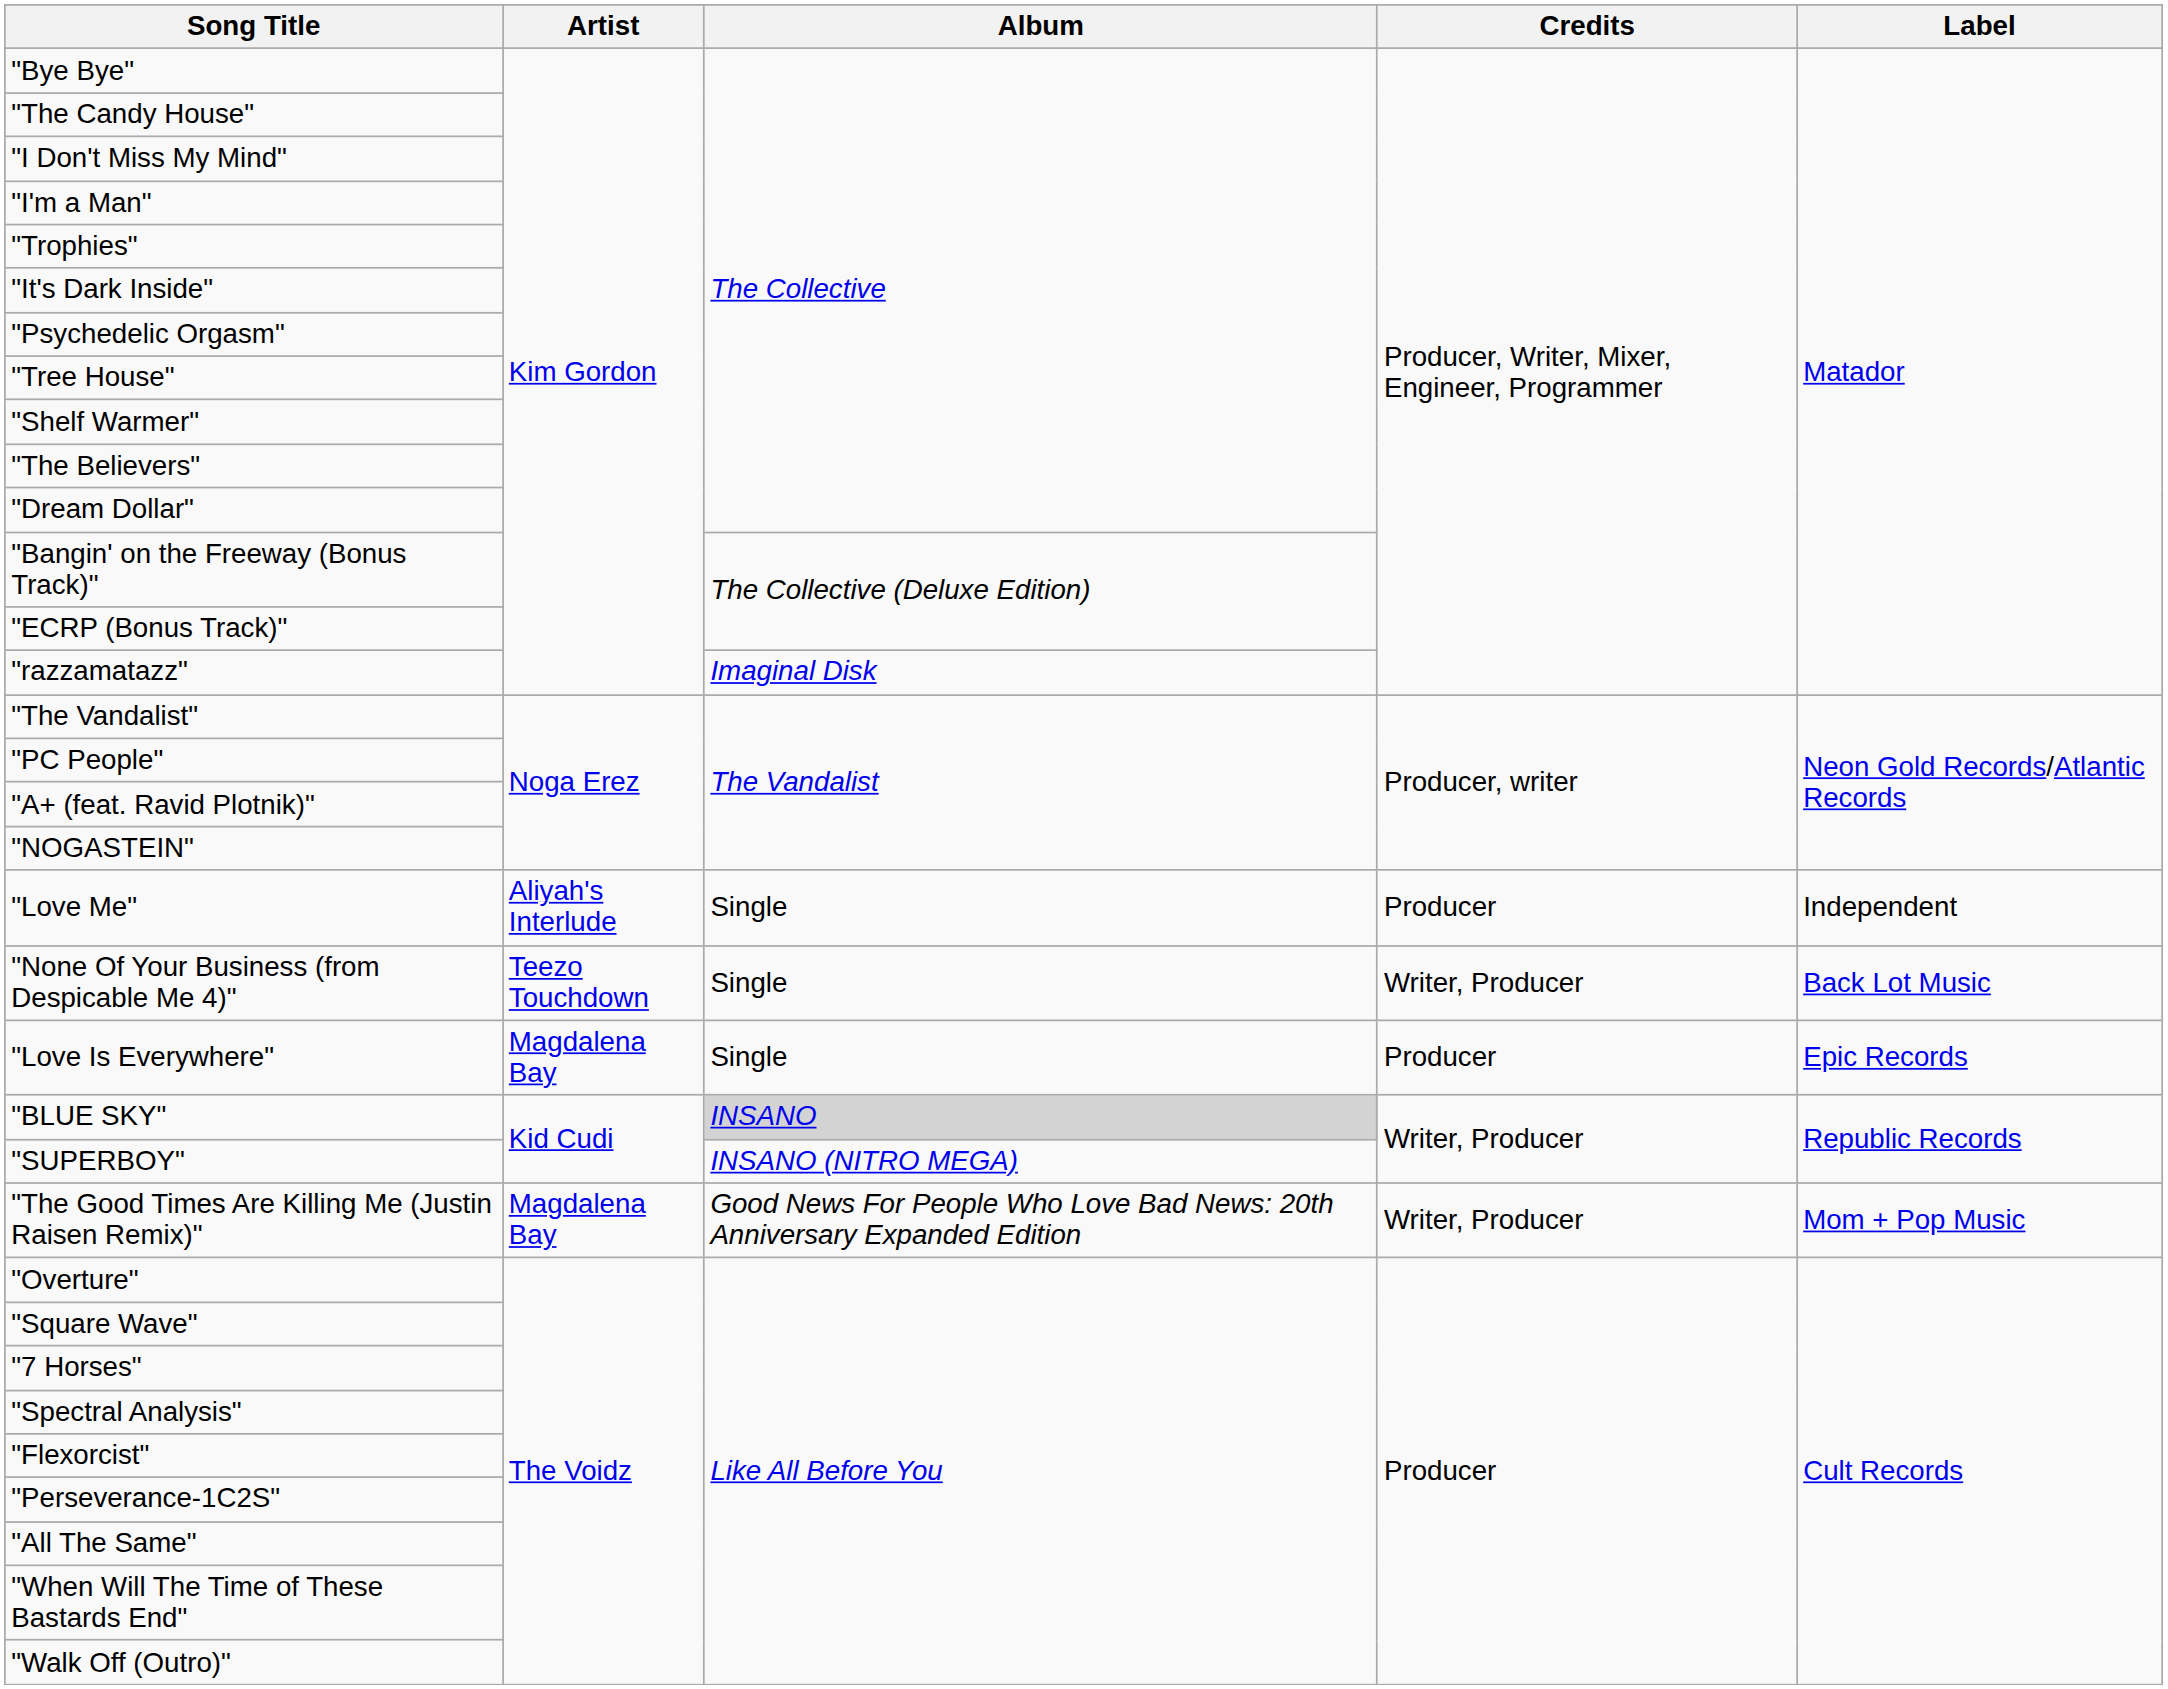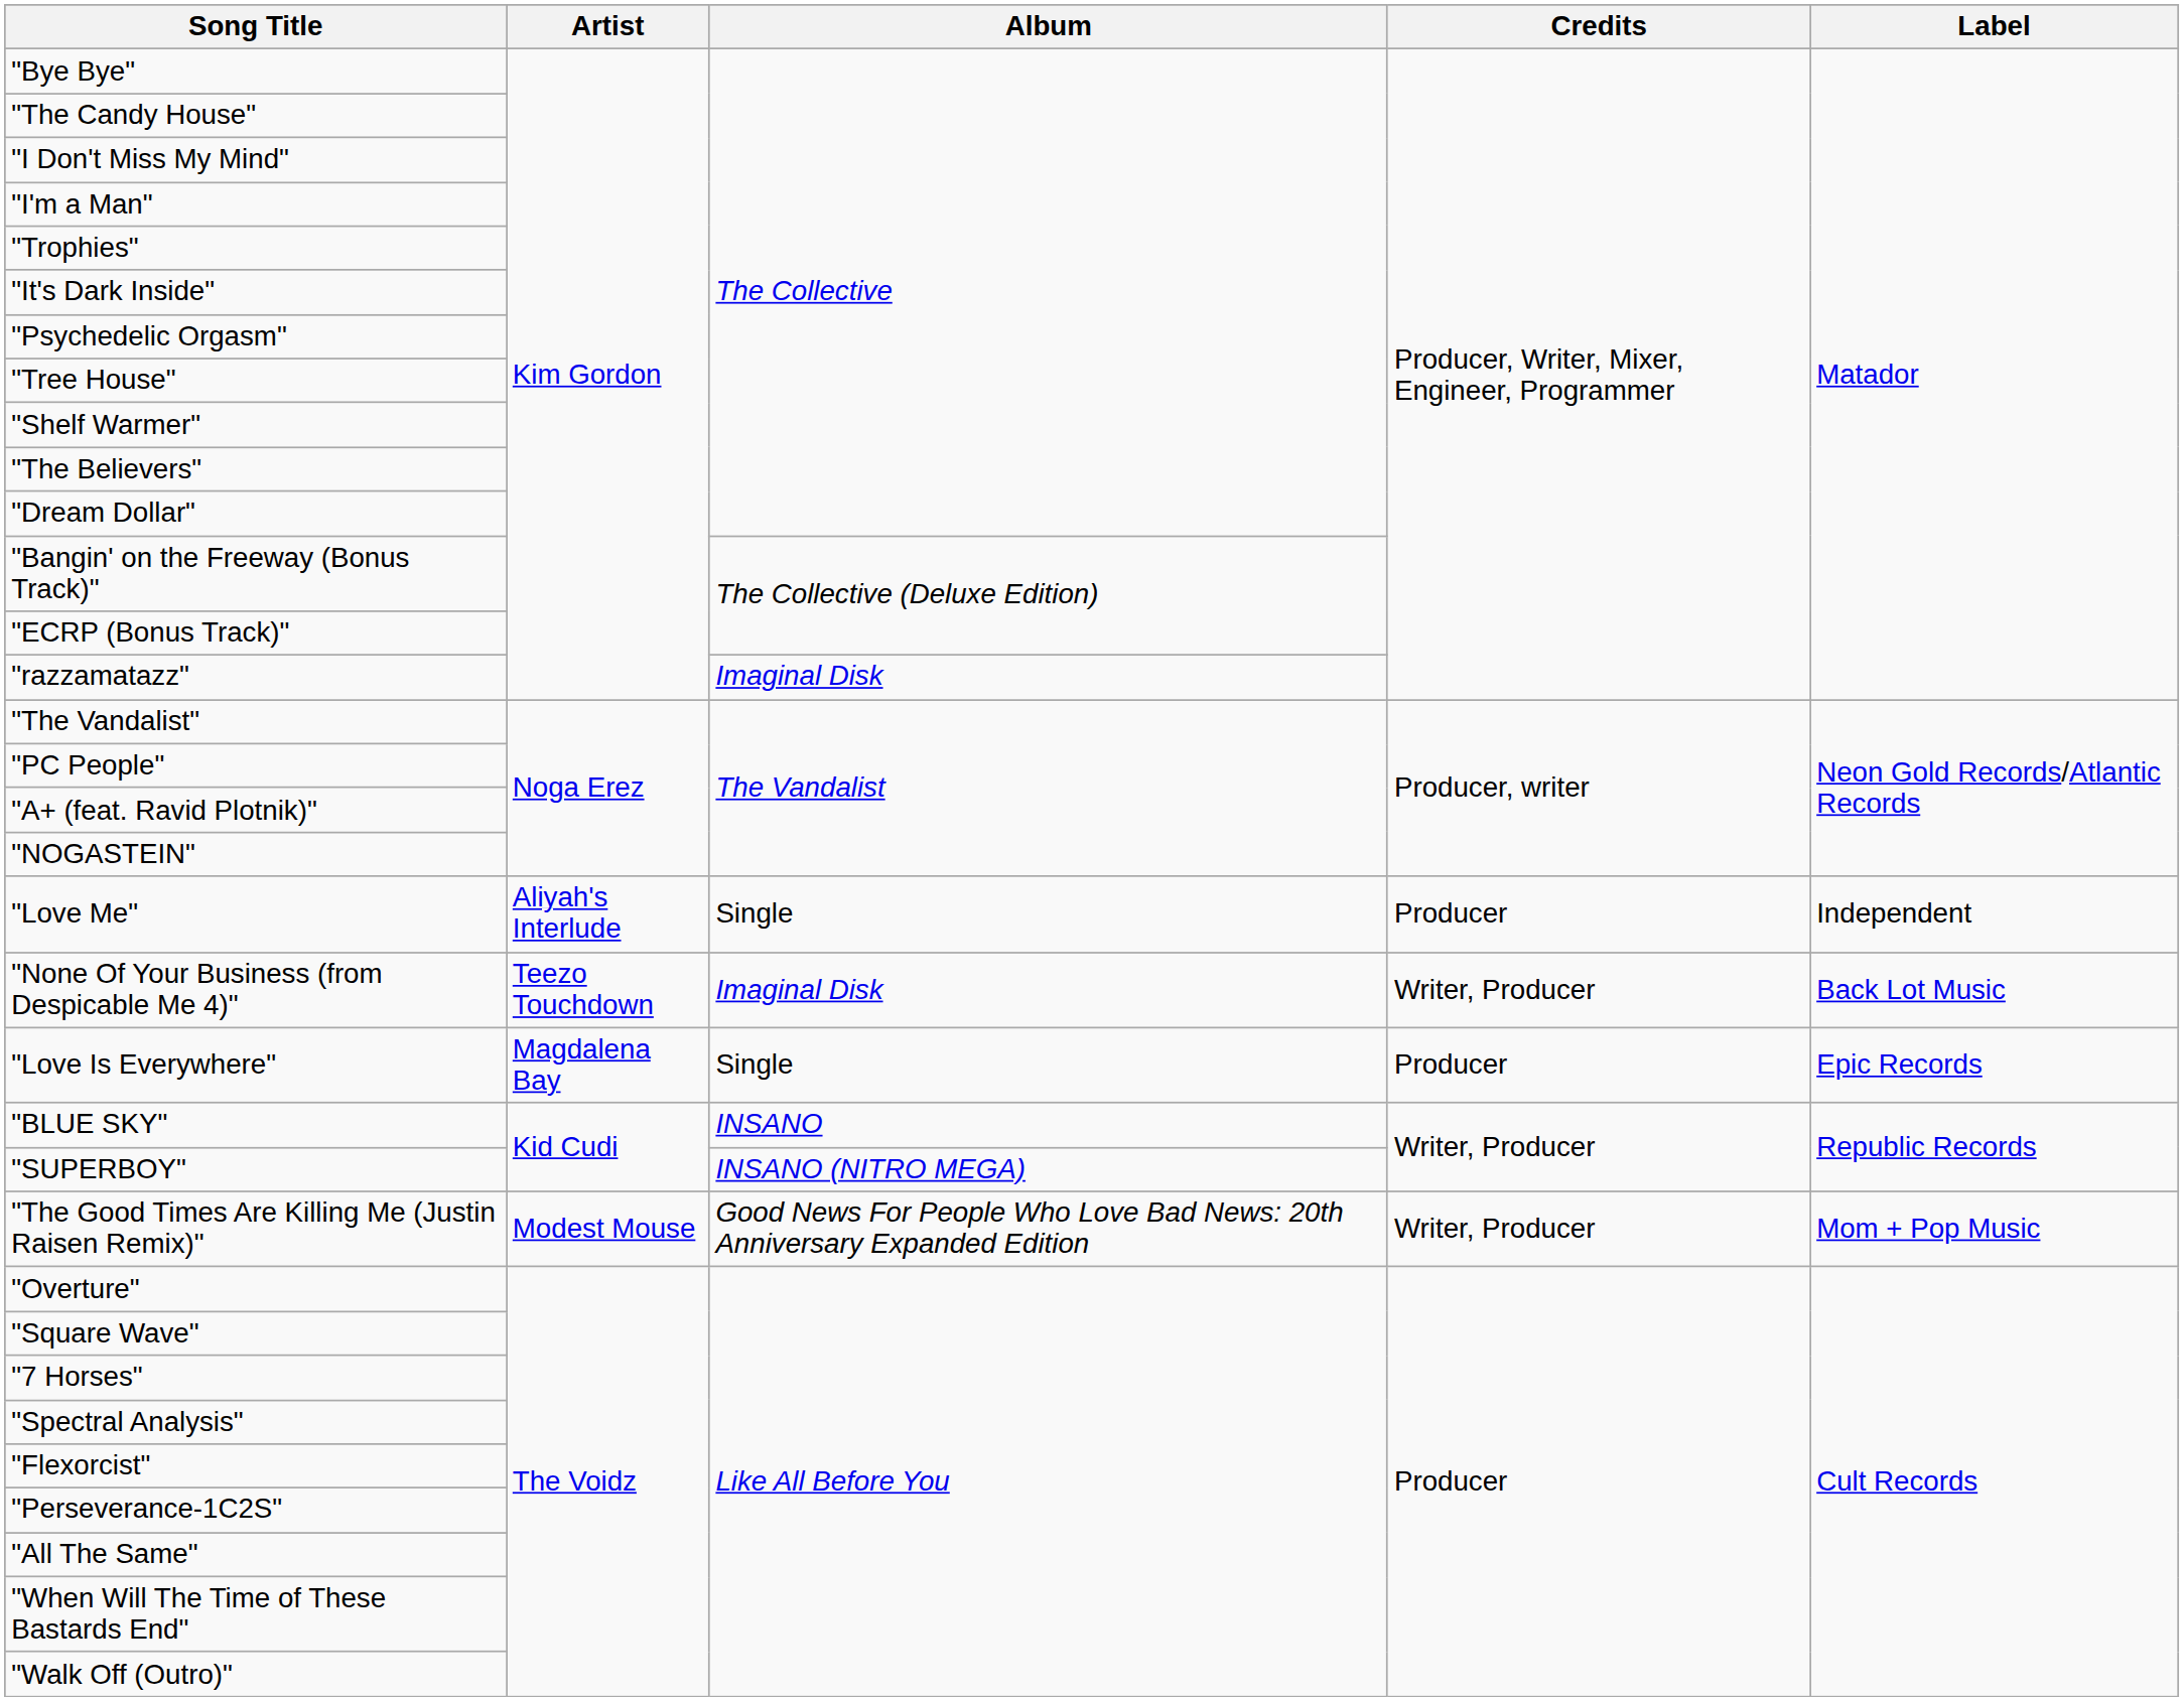 <table class="wikitable">
 <tr>
 <th>Song Title</th>
 <th>Artist</th>
 <th>Album</th>
 <th>Credits</th>
 <th>Label</th>
 </tr>
 <tr>
 <td>"Bye Bye"</td>
 <td rowspan="14"><a href='#'>Kim Gordon</a></td>
 <td rowspan="11"><a href='#'><em>The Collective</em></a></td>
 <td rowspan="14">Producer, Writer, Mixer, Engineer, Programmer</td>
 <td rowspan="14"><a href='#'>Matador</a></td>
 </tr>
 <tr>
 <td>"The Candy House"</td>
 </tr>
 <tr>
 <td>"I Don't Miss My Mind"</td>
 </tr>
 <tr>
 <td>"I'm a Man"</td>
 </tr>
 <tr>
 <td>"Trophies"</td>
 </tr>
 <tr>
 <td>"It's Dark Inside"</td>
 </tr>
 <tr>
 <td>"Psychedelic Orgasm"</td>
 </tr>
 <tr>
 <td>"Tree House"</td>
 </tr>
 <tr>
 <td>"Shelf Warmer"</td>
 </tr>
 <tr>
 <td>"The Believers"</td>
 </tr>
 <tr>
 <td>"Dream Dollar"</td>
 </tr>
 <tr>
 <td>"Bangin' on the Freeway (Bonus Track)"</td>
 <td rowspan="2"><em>The Collective (Deluxe Edition)</em></td>
 </tr>
 <tr>
 <td>"ECRP (Bonus Track)"</td>
 </tr>
 <tr>
 <td>"razzamatazz"</td>
 <td><em><a href='#'>Imaginal Disk</a></em></td>
 </tr>
 <tr>
 <td>"The Vandalist"</td>
 <td rowspan="4"><a href='#'>Noga Erez</a></td>
 <td rowspan="4"><em><a href='#'>The Vandalist</a></em></td>
 <td rowspan="4">Producer, writer</td>
 <td rowspan="4"><a href='#'>Neon Gold Records</a>/<a href='#'>Atlantic Records</a></td>
 </tr>
 <tr>
 <td>"PC People"</td>
 </tr>
 <tr>
 <td>"A+ (feat. Ravid Plotnik)"</td>
 </tr>
 <tr>
 <td>"NOGASTEIN"</td>
 </tr>
 <tr>
 <td>"Love Me"</td>
 <td><a href='#'>Aliyah's Interlude</a></td>
 <td>Single</td>
 <td>Producer</td>
 <td>Independent</td>
 </tr>
 <tr>
 <td>"None Of Your Business (from Despicable Me 4)"</td>
 <td><a href='#'>Teezo Touchdown</a></td>
-<td>Single</td>
+<td><em><a href='#'>Imaginal Disk</a></em></td>
 <td>Writer, Producer</td>
 <td><a href='#'>Back Lot Music</a></td>
 </tr>
 <tr>
 <td>"Love Is Everywhere"</td>
 <td><a href='#'>Magdalena Bay</a></td>
 <td>Single</td>
 <td>Producer</td>
 <td><a href='#'>Epic Records</a></td>
 </tr>
 <tr>
 <td>"BLUE SKY"</td>
 <td rowspan="2"><a href='#'>Kid Cudi</a></td>
-<td style="background: lightgrey;"><em><a href='#'>INSANO</a></em></td>
+<td><em><a href='#'>INSANO</a></em></td>
 <td rowspan="2">Writer, Producer</td>
 <td rowspan="2"><a href='#'>Republic Records</a></td>
 </tr>
 <tr>
 <td>"SUPERBOY"</td>
 <td><em><a href='#'>INSANO (NITRO MEGA)</a></em></td>
 </tr>
 <tr>
 <td>"The Good Times Are Killing Me (Justin Raisen Remix)"</td>
-<td><a href='#'>Magdalena Bay</a></td>
+<td><a href='#'>Modest Mouse</a></td>
 <td><em>Good News For People Who Love Bad News: 20th Anniversary Expanded Edition</em></td>
 <td>Writer, Producer</td>
 <td><a href='#'>Mom + Pop Music</a></td>
 </tr>
 <tr>
 <td>"Overture"</td>
 <td rowspan="9"><a href='#'>The Voidz</a></td>
 <td rowspan="9"><em><a href='#'>Like All Before You</a></em></td>
 <td rowspan="9">Producer</td>
 <td rowspan="9"><a href='#'>Cult Records</a></td>
 </tr>
 <tr>
 <td>"Square Wave"</td>
 </tr>
 <tr>
 <td>"7 Horses"</td>
 </tr>
 <tr>
 <td>"Spectral Analysis"</td>
 </tr>
 <tr>
 <td>"Flexorcist"</td>
 </tr>
 <tr>
 <td>"Perseverance-1C2S"</td>
 </tr>
 <tr>
 <td>"All The Same"</td>
 </tr>
 <tr>
 <td>"When Will The Time of These Bastards End"</td>
 </tr>
 <tr>
 <td>"Walk Off (Outro)"</td>
 </tr>
 </table>
